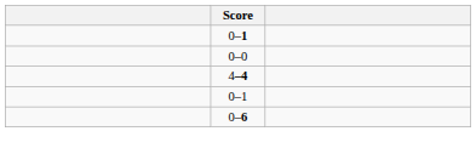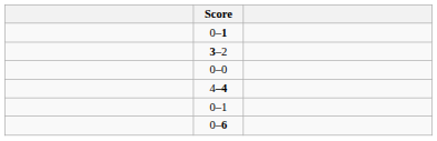 <table class="wikitable" style="text-align: center;">
 <tr>
 <th width=250></th>
 <th width=60>Score</th>
 <th width=250></th>
 </tr>
 <tr>
 <td align=left></td>
 <td>0–<strong>1</strong></td>
 <td align=left><strong></td>
+</tr>
+<tr>
+<td align=left></strong></td>
+<td><strong>3</strong>–2</td>
+<td align=left></td>
 </tr>
 <tr>
 <td align=left></td>
 <td>0–0</td>
 <td align=left></td>
 </tr>
 <tr>
 <td align=left><strong></td>
 <td></strong>4<strong>–4</td>
 <td align=left></td>
 </tr>
 <tr>
 <td align=left></td>
 <td>0–</strong>1<strong></td>
 <td align=left></strong></td>
 </tr>
 <tr>
 <td align=left></td>
 <td>0–<strong>6</strong></td>
 <td align=left><strong></strong></td>
 </tr>
 </table>
